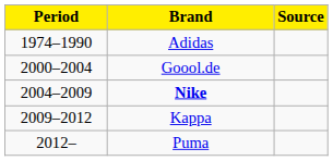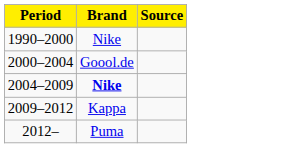 <table class="wikitable" style="text-align:center;">
 <tr style="background:#FFEE00; font-weight:bold;">
 <td>Period</td>
 <td>Brand</td>
 <td>Source</td>
 </tr>
 <tr>
-<td style="width: 6em">1974–1990</td>
-<td style="width: 10em"><a href='#'>Adidas</a></td>
+<td>1990–2000</td>
+<td><a href='#'>Nike</a></td>
 <td></td>
 </tr>
 <tr>
 <td>2000–2004</td>
 <td><a href='#'>Goool.de</a></td>
 <td></td>
 </tr>
 <tr>
 <td>2004–2009</td>
 <td><strong><a href='#'>Nike</a></strong></td>
 <td></td>
 </tr>
 <tr>
 <td>2009–2012</td>
 <td><a href='#'>Kappa</a></td>
 <td></td>
 </tr>
 <tr>
 <td>2012–</td>
 <td><a href='#'>Puma</a></td>
 <td></td>
 </tr>
 </table>
